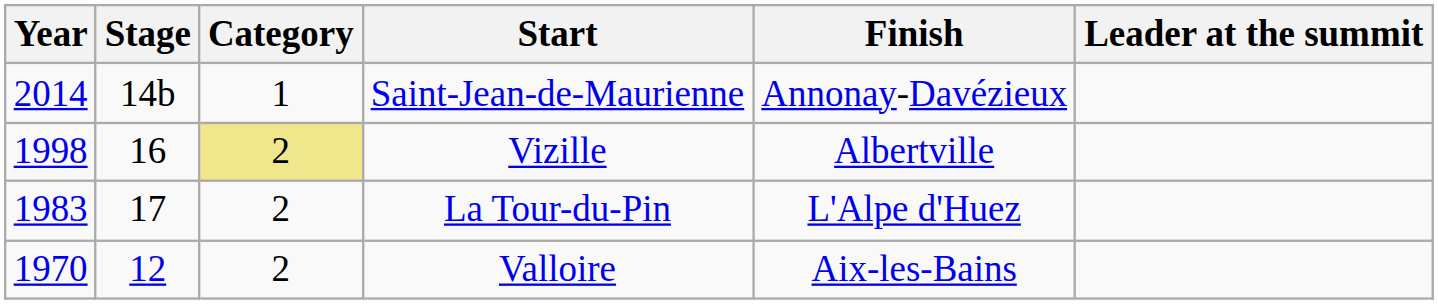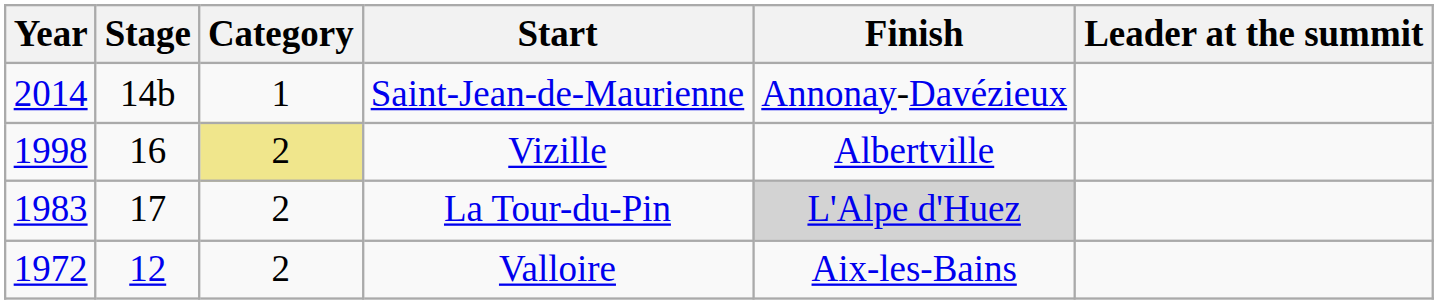 <table class="wikitable" style="text-align: center;">
 <tr>
 <th>Year</th>
 <th>Stage</th>
 <th>Category</th>
 <th>Start</th>
 <th>Finish</th>
 <th>Leader at the summit</th>
 </tr>
 <tr>
 <td><a href='#'>2014</a></td>
 <td>14b</td>
 <td>1</td>
 <td><a href='#'>Saint-Jean-de-Maurienne</a></td>
 <td><a href='#'>Annonay</a>-<a href='#'>Davézieux</a></td>
 <td align=left></td>
 </tr>
 <tr>
 <td><a href='#'>1998</a></td>
 <td>16</td>
 <td style="background: khaki;">2</td>
 <td><a href='#'>Vizille</a></td>
 <td><a href='#'>Albertville</a></td>
 <td align=left></td>
 </tr>
 <tr>
 <td><a href='#'>1983</a></td>
 <td>17</td>
 <td>2</td>
 <td><a href='#'>La Tour-du-Pin</a></td>
-<td><a href='#'>L'Alpe d'Huez</a></td>
+<td style="background: lightgrey;"><a href='#'>L'Alpe d'Huez</a></td>
 <td align=left></td>
 </tr>
 <tr>
-<td><a href='#'>1970</a></td>
+<td><a href='#'>1972</a></td>
 <td><a href='#'>12</a></td>
 <td>2</td>
 <td><a href='#'>Valloire</a></td>
 <td><a href='#'>Aix-les-Bains</a></td>
 <td align=left></td>
 </tr>
 </table>
